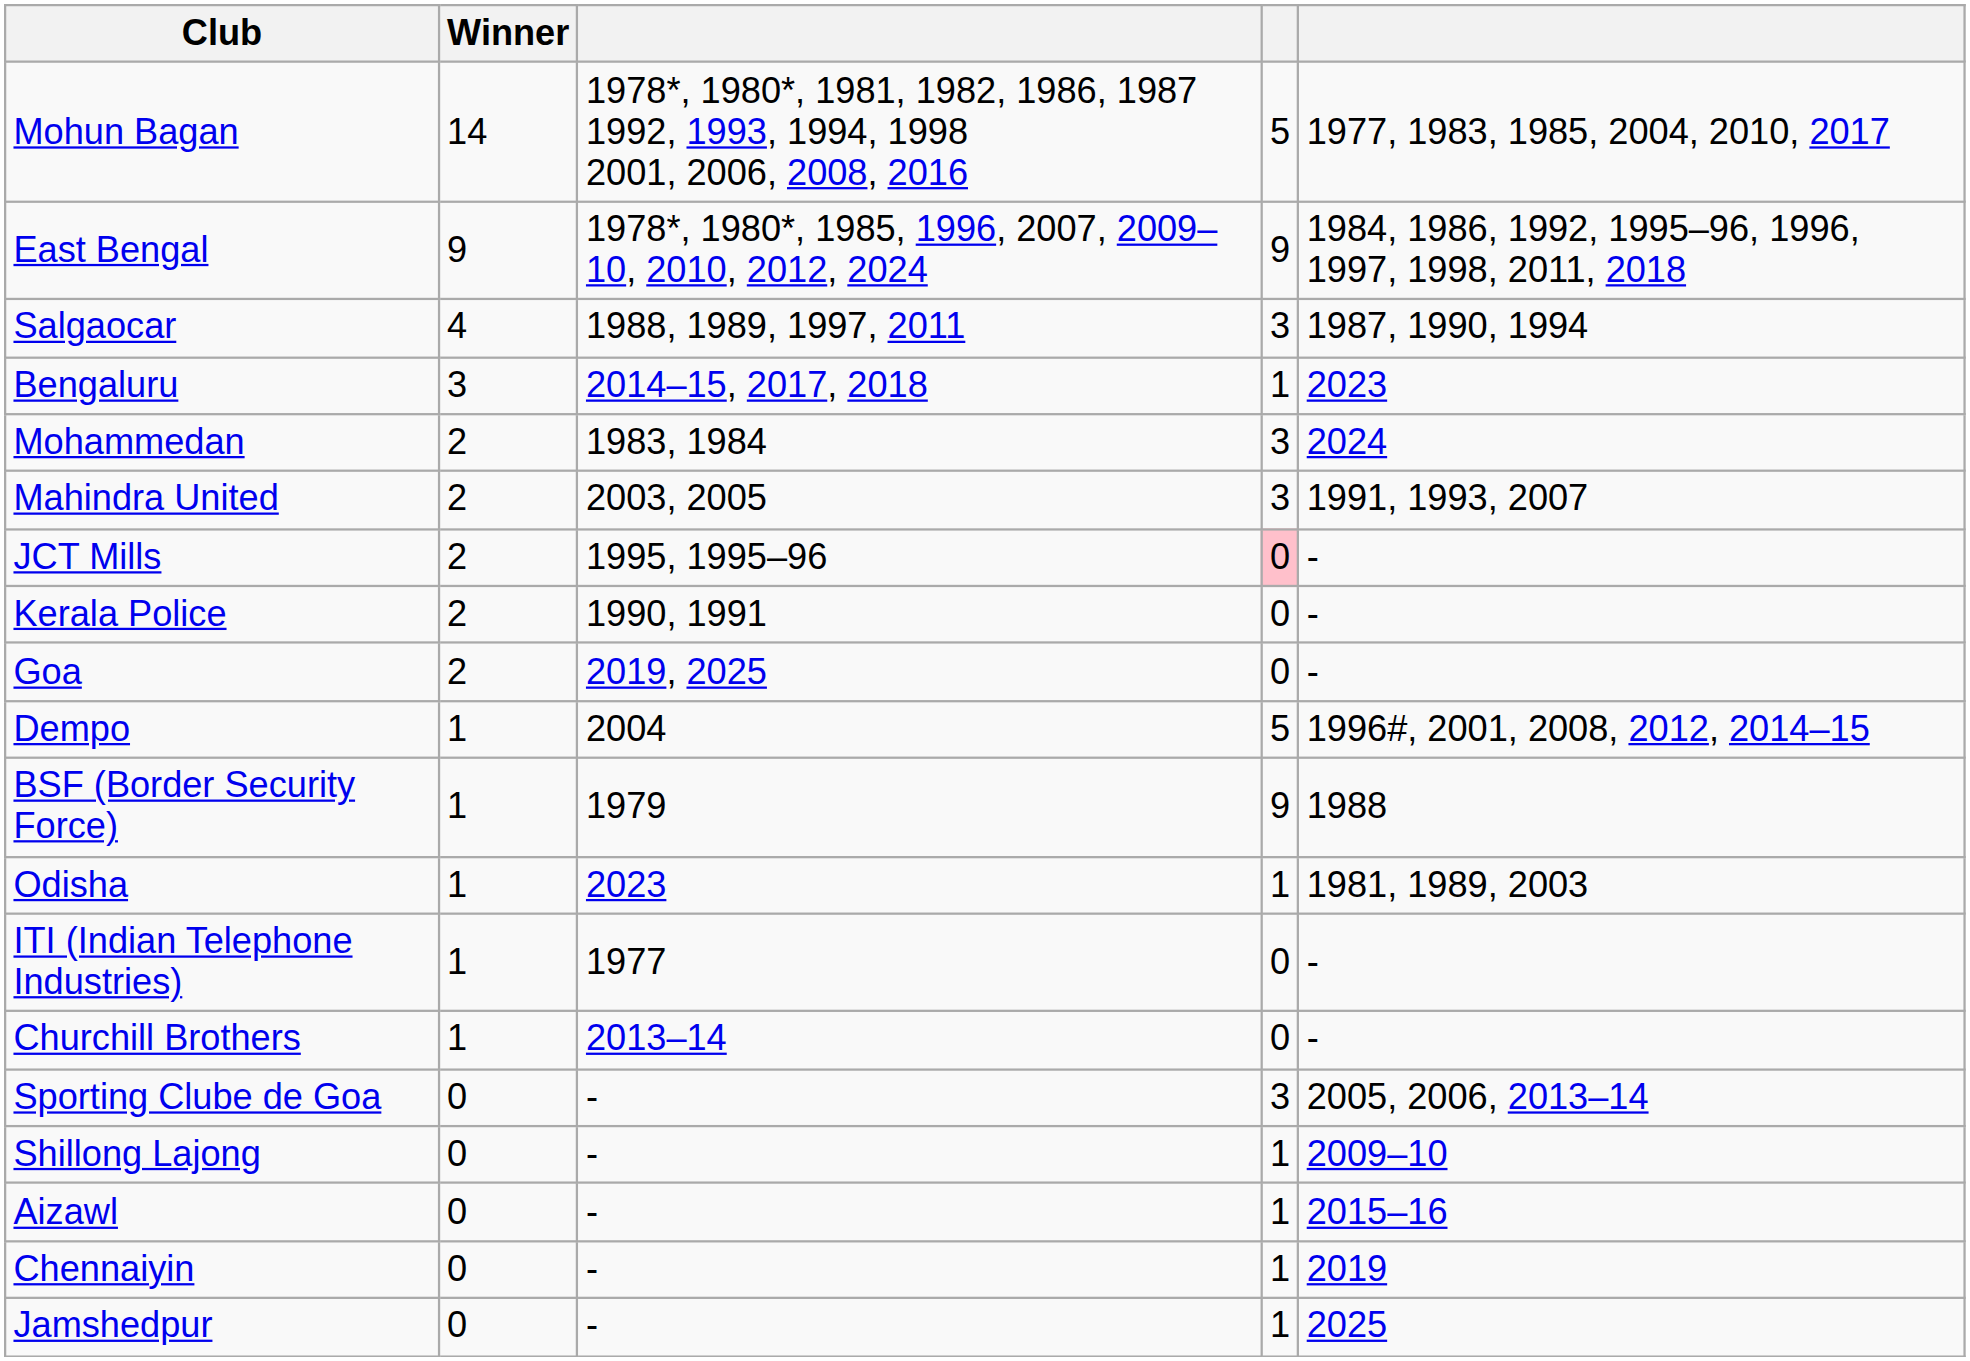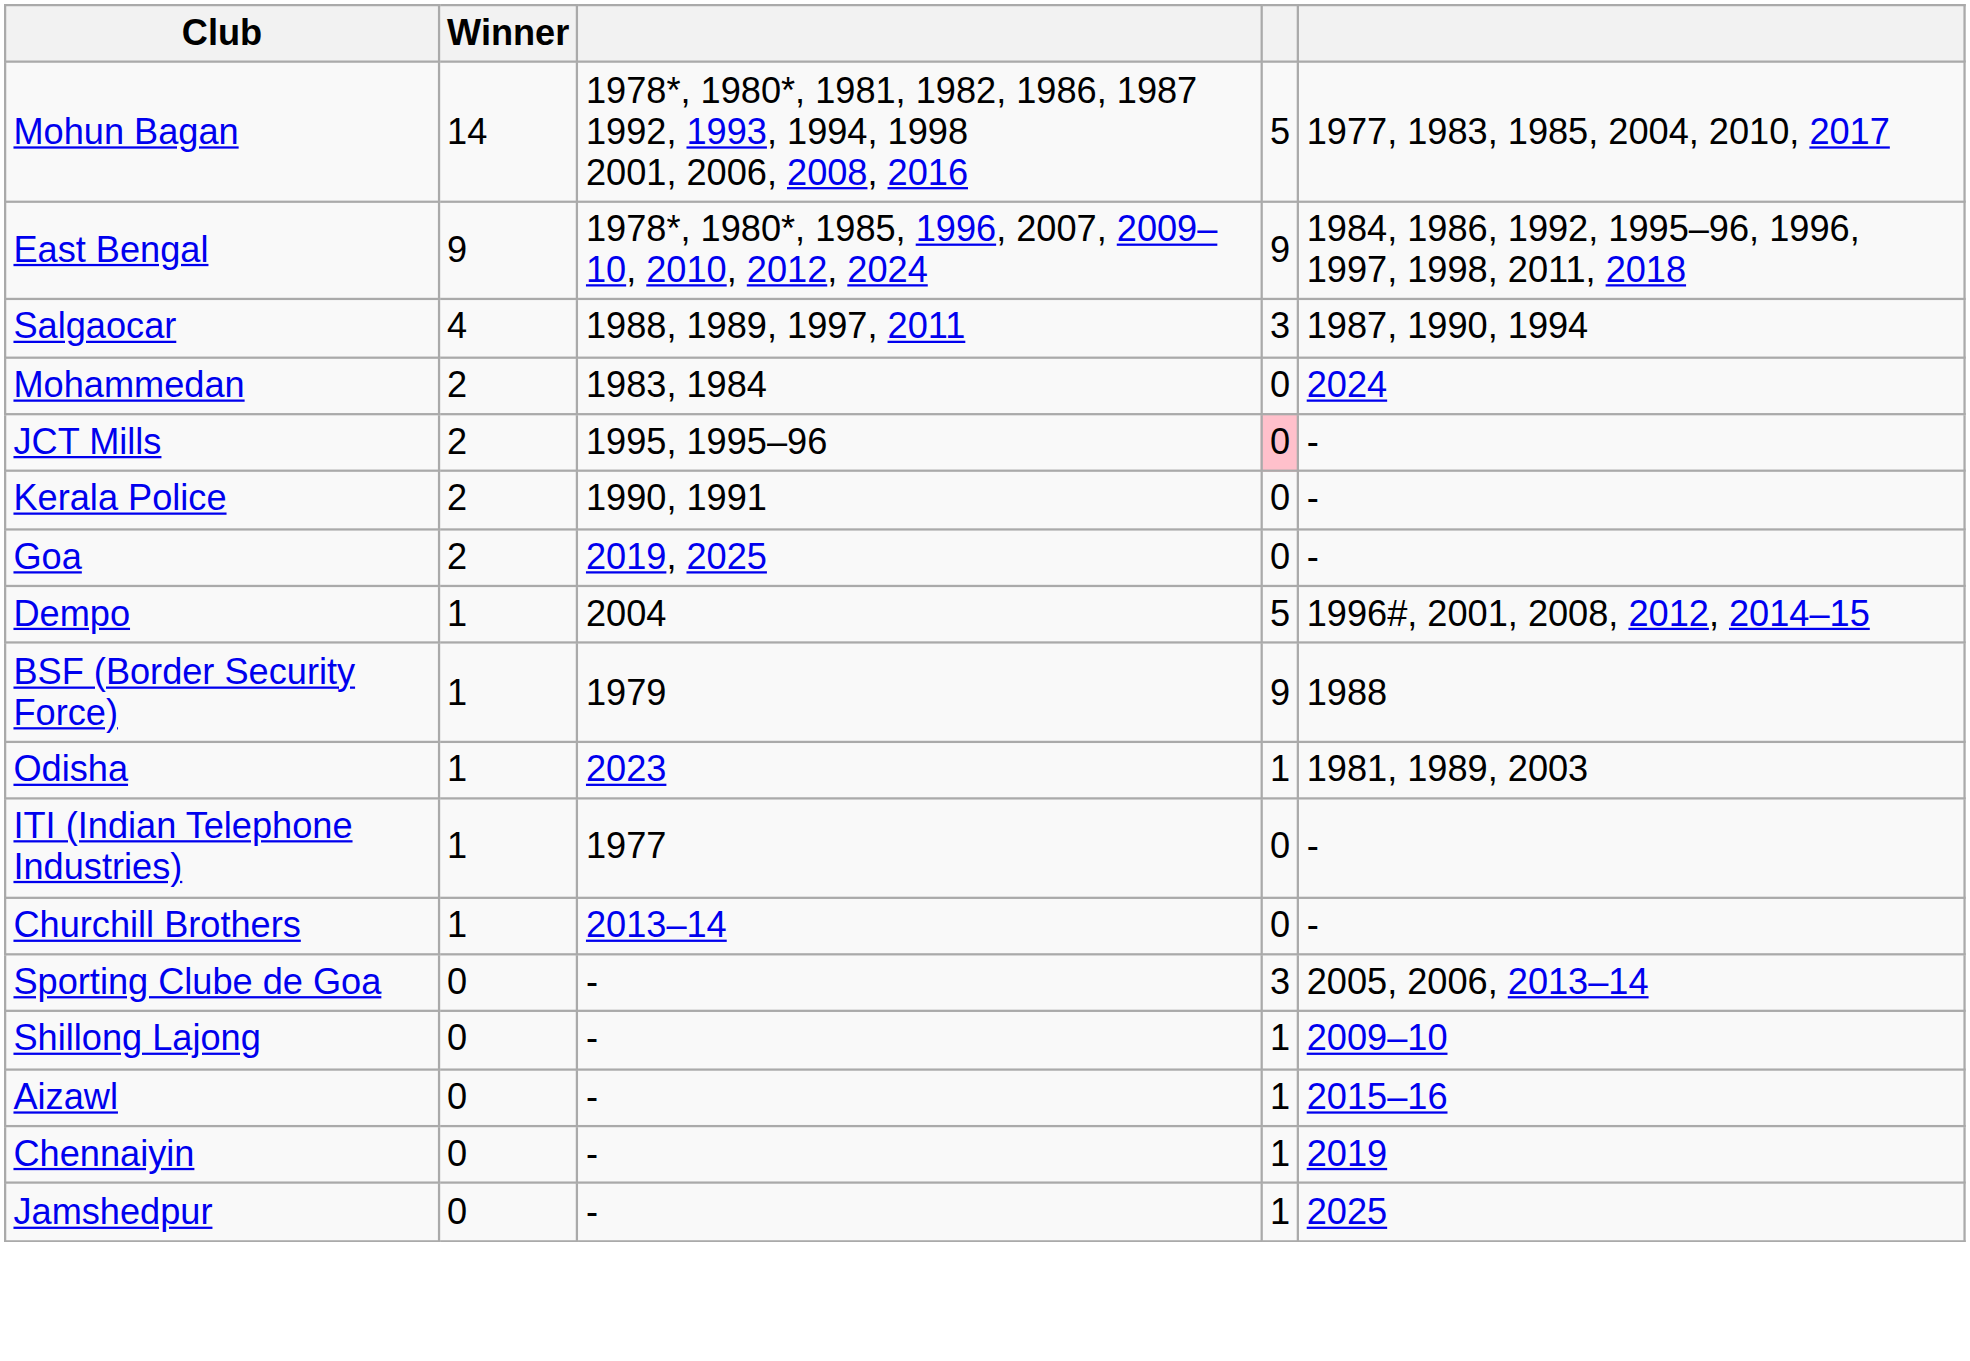 <table class="wikitable sortable" style="text-align: centre;">
 <tr>
 <th>Club</th>
 <th>Winner</th>
 <th></th>
 <th></th>
 <th></th>
 </tr>
 <tr>
 <td><a href='#'>Mohun Bagan</a></td>
 <td>14</td>
 <td>1978*, 1980*, 1981, 1982, 1986, 1987<br>1992, <a href='#'>1993</a>, 1994, 1998<br>2001, 2006, <a href='#'>2008</a>, <a href='#'>2016</a></td>
 <td>5</td>
 <td>1977, 1983, 1985, 2004, 2010, <a href='#'>2017</a></td>
 </tr>
 <tr>
 <td><a href='#'>East Bengal</a></td>
 <td>9</td>
 <td>1978*, 1980*, 1985, <a href='#'>1996</a>, 2007, <a href='#'>2009–10</a>, <a href='#'>2010</a>, <a href='#'>2012</a>, <a href='#'>2024</a></td>
 <td>9</td>
 <td>1984, 1986, 1992, 1995–96, 1996, 1997, 1998, 2011, <a href='#'>2018</a></td>
 </tr>
 <tr>
 <td><a href='#'>Salgaocar</a></td>
 <td>4</td>
 <td>1988, 1989, 1997, <a href='#'>2011</a></td>
 <td>3</td>
 <td>1987, 1990, 1994</td>
 </tr>
 <tr>
-<td><a href='#'>Bengaluru</a></td>
-<td>3</td>
-<td><a href='#'>2014–15</a>, <a href='#'>2017</a>, <a href='#'>2018</a></td>
-<td>1</td>
-<td><a href='#'>2023</a></td>
-</tr>
-<tr>
 <td><a href='#'>Mohammedan</a></td>
 <td>2</td>
 <td>1983, 1984</td>
-<td>3</td>
+<td>0</td>
 <td><a href='#'>2024</a></td>
-</tr>
-<tr>
-<td><a href='#'>Mahindra United</a></td>
-<td>2</td>
-<td>2003, 2005</td>
-<td>3</td>
-<td>1991, 1993, 2007</td>
 </tr>
 <tr>
 <td><a href='#'>JCT Mills</a></td>
 <td>2</td>
 <td>1995, 1995–96</td>
 <td style="background: pink;">0</td>
 <td>-</td>
 </tr>
 <tr>
 <td><a href='#'>Kerala Police</a></td>
 <td>2</td>
 <td>1990, 1991</td>
 <td>0</td>
 <td>-</td>
 </tr>
 <tr>
 <td><a href='#'>Goa</a></td>
 <td>2</td>
 <td><a href='#'>2019</a>, <a href='#'>2025</a></td>
 <td>0</td>
 <td>-</td>
 </tr>
 <tr>
 <td><a href='#'>Dempo</a></td>
 <td>1</td>
 <td>2004</td>
 <td>5</td>
 <td>1996#, 2001, 2008, <a href='#'>2012</a>, <a href='#'>2014–15</a></td>
 </tr>
 <tr>
 <td><a href='#'>BSF (Border Security Force)</a></td>
 <td>1</td>
 <td>1979</td>
 <td>9</td>
 <td>1988</td>
 </tr>
 <tr>
 <td><a href='#'>Odisha</a></td>
 <td>1</td>
 <td><a href='#'>2023</a></td>
 <td>1</td>
 <td>1981, 1989, 2003</td>
 </tr>
 <tr>
 <td><a href='#'>ITI (Indian Telephone Industries)</a></td>
 <td>1</td>
 <td>1977</td>
 <td>0</td>
 <td>-</td>
 </tr>
 <tr>
 <td><a href='#'>Churchill Brothers</a></td>
 <td>1</td>
 <td><a href='#'>2013–14</a></td>
 <td>0</td>
 <td>-</td>
 </tr>
 <tr>
 <td><a href='#'>Sporting Clube de Goa</a></td>
 <td>0</td>
 <td>-</td>
 <td>3</td>
 <td>2005, 2006, <a href='#'>2013–14</a></td>
 </tr>
 <tr>
 <td><a href='#'>Shillong Lajong</a></td>
 <td>0</td>
 <td>-</td>
 <td>1</td>
 <td><a href='#'>2009–10</a></td>
 </tr>
 <tr>
 <td><a href='#'>Aizawl</a></td>
 <td>0</td>
 <td>-</td>
 <td>1</td>
 <td><a href='#'>2015–16</a></td>
 </tr>
 <tr>
 <td><a href='#'>Chennaiyin</a></td>
 <td>0</td>
 <td>-</td>
 <td>1</td>
 <td><a href='#'>2019</a></td>
 </tr>
 <tr>
 <td><a href='#'>Jamshedpur</a></td>
 <td>0</td>
 <td>-</td>
 <td>1</td>
 <td><a href='#'>2025</a></td>
 </tr>
 </table>
